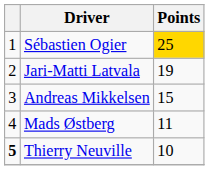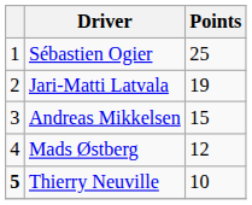 <table class="wikitable" style="font-size: 90%;">
 <tr>
 <th></th>
 <th>Driver</th>
 <th>Points</th>
 </tr>
 <tr>
 <td align="center">1</td>
 <td> <a href='#'>Sébastien Ogier</a></td>
-<td align="left" style="background: gold;">25</td>
+<td align="left">25</td>
 </tr>
 <tr>
 <td align="center">2</td>
 <td> <a href='#'>Jari-Matti Latvala</a></td>
 <td align="left">19</td>
 </tr>
 <tr>
 <td align="center">3</td>
 <td> <a href='#'>Andreas Mikkelsen</a></td>
 <td align="left">15</td>
 </tr>
 <tr>
 <td align="center">4</td>
 <td> <a href='#'>Mads Østberg</a></td>
-<td align="left">11</td>
+<td align="left">12</td>
 </tr>
 <tr>
 <td align="center"><strong>5</strong></td>
 <td> <a href='#'>Thierry Neuville</a></td>
 <td align="left">10</td>
 </tr>
 <tr>
 </tr>
 </table>
